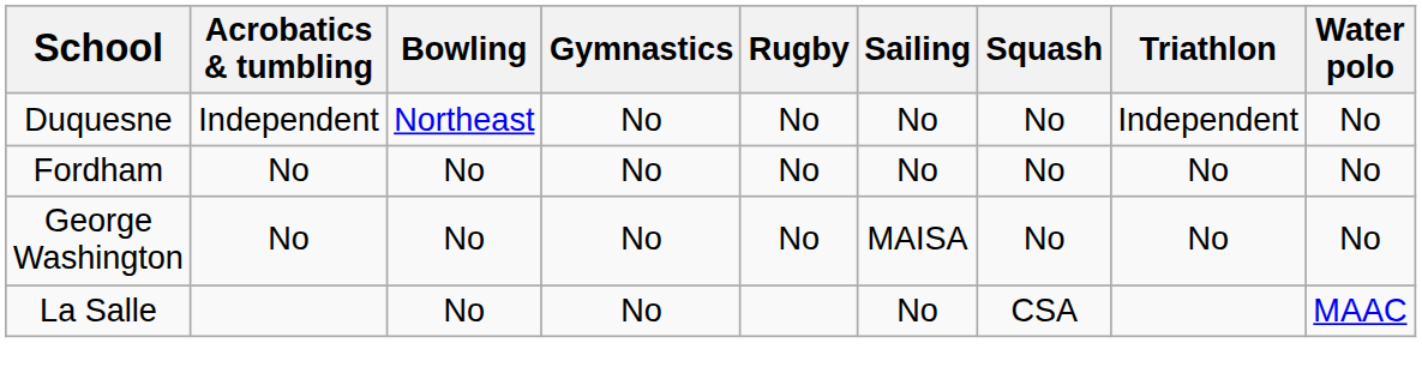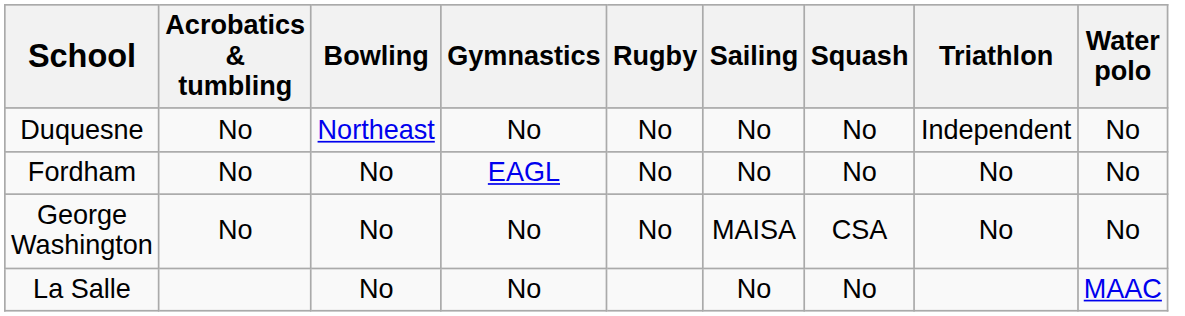 <table class="wikitable" style="text-align:center; width:50%">
 <tr>
 <th><big>School</big></th>
 <th>Acrobatics & tumbling</th>
 <th>Bowling</th>
 <th>Gymnastics</th>
 <th>Rugby</th>
 <th>Sailing</th>
 <th>Squash</th>
 <th>Triathlon</th>
 <th>Water polo</th>
 </tr>
 <tr>
 <td>Duquesne</td>
-<td>Independent</td>
+<td>No</td>
 <td><a href='#'>Northeast</a></td>
 <td>No</td>
 <td>No</td>
 <td>No</td>
 <td>No</td>
 <td>Independent</td>
 <td>No</td>
 </tr>
 <tr>
 <td>Fordham</td>
 <td>No</td>
 <td>No</td>
-<td>No</td>
+<td><a href='#'>EAGL</a></td>
 <td>No</td>
 <td>No</td>
 <td>No</td>
 <td>No</td>
 <td>No</td>
 </tr>
 <tr>
 <td>George Washington</td>
 <td>No</td>
 <td>No</td>
 <td>No</td>
 <td>No</td>
 <td>MAISA</td>
-<td>No</td>
+<td>CSA</td>
 <td>No</td>
 <td>No</td>
 </tr>
 <tr>
 <td>La Salle</td>
 <td></td>
 <td>No</td>
 <td>No</td>
 <td></td>
 <td>No</td>
-<td>CSA</td>
+<td>No</td>
 <td></td>
 <td><a href='#'>MAAC</a></td>
 </tr>
 </table>
